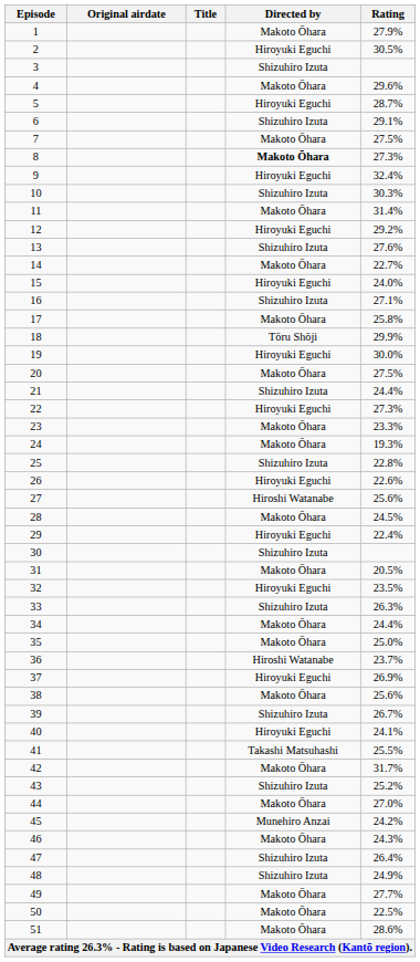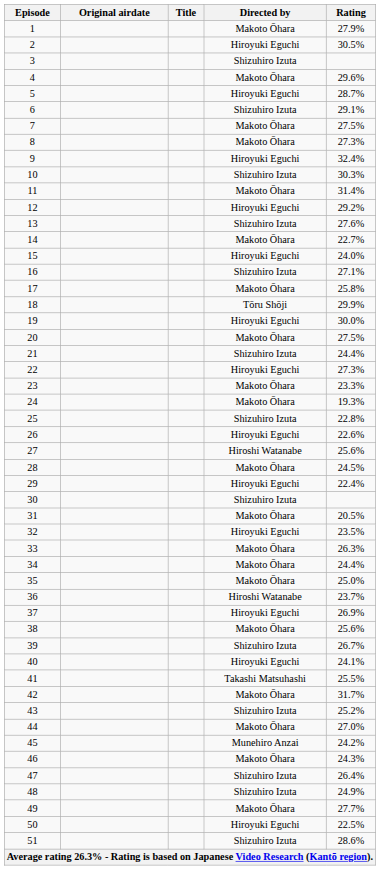 <table class="wikitable" style="text-align: center;">
 <tr>
 <th>Episode</th>
 <th>Original airdate</th>
 <th>Title</th>
 <th>Directed by</th>
 <th>Rating</th>
 </tr>
 <tr>
 <td>1</td>
 <td></td>
 <td></td>
 <td>Makoto Ōhara</td>
 <td>27.9%</td>
 </tr>
 <tr>
 <td>2</td>
 <td></td>
 <td></td>
 <td>Hiroyuki Eguchi</td>
 <td>30.5%</td>
 </tr>
 <tr>
 <td>3</td>
 <td></td>
 <td></td>
 <td>Shizuhiro Izuta</td>
 <td></td>
 </tr>
 <tr>
 <td>4</td>
 <td></td>
 <td></td>
 <td>Makoto Ōhara</td>
 <td>29.6%</td>
 </tr>
 <tr>
 <td>5</td>
 <td></td>
 <td></td>
 <td>Hiroyuki Eguchi</td>
 <td>28.7%</td>
 </tr>
 <tr>
 <td>6</td>
 <td></td>
 <td></td>
 <td>Shizuhiro Izuta</td>
 <td>29.1%</td>
 </tr>
 <tr>
 <td>7</td>
 <td></td>
 <td></td>
 <td>Makoto Ōhara</td>
 <td>27.5%</td>
 </tr>
 <tr>
 <td>8</td>
 <td></td>
 <td></td>
-<td><strong>Makoto Ōhara</strong></td>
+<td>Makoto Ōhara</td>
 <td>27.3%</td>
 </tr>
 <tr>
 <td>9</td>
 <td></td>
 <td></td>
 <td>Hiroyuki Eguchi</td>
 <td>32.4%</td>
 </tr>
 <tr>
 <td>10</td>
 <td></td>
 <td></td>
 <td>Shizuhiro Izuta</td>
 <td>30.3%</td>
 </tr>
 <tr>
 <td>11</td>
 <td></td>
 <td></td>
 <td>Makoto Ōhara</td>
 <td>31.4%</td>
 </tr>
 <tr>
 <td>12</td>
 <td></td>
 <td></td>
 <td>Hiroyuki Eguchi</td>
 <td>29.2%</td>
 </tr>
 <tr>
 <td>13</td>
 <td></td>
 <td></td>
 <td>Shizuhiro Izuta</td>
 <td>27.6%</td>
 </tr>
 <tr>
 <td>14</td>
 <td></td>
 <td></td>
 <td>Makoto Ōhara</td>
 <td>22.7%</td>
 </tr>
 <tr>
 <td>15</td>
 <td></td>
 <td></td>
 <td>Hiroyuki Eguchi</td>
 <td>24.0%</td>
 </tr>
 <tr>
 <td>16</td>
 <td></td>
 <td></td>
 <td>Shizuhiro Izuta</td>
 <td>27.1%</td>
 </tr>
 <tr>
 <td>17</td>
 <td></td>
 <td></td>
 <td>Makoto Ōhara</td>
 <td>25.8%</td>
 </tr>
 <tr>
 <td>18</td>
 <td></td>
 <td></td>
 <td>Tōru Shōji</td>
 <td>29.9%</td>
 </tr>
 <tr>
 <td>19</td>
 <td></td>
 <td></td>
 <td>Hiroyuki Eguchi</td>
 <td>30.0%</td>
 </tr>
 <tr>
 <td>20</td>
 <td></td>
 <td></td>
 <td>Makoto Ōhara</td>
 <td>27.5%</td>
 </tr>
 <tr>
 <td>21</td>
 <td></td>
 <td></td>
 <td>Shizuhiro Izuta</td>
 <td>24.4%</td>
 </tr>
 <tr>
 <td>22</td>
 <td></td>
 <td></td>
 <td>Hiroyuki Eguchi</td>
 <td>27.3%</td>
 </tr>
 <tr>
 <td>23</td>
 <td></td>
 <td></td>
 <td>Makoto Ōhara</td>
 <td>23.3%</td>
 </tr>
 <tr>
 <td>24</td>
 <td></td>
 <td></td>
 <td>Makoto Ōhara</td>
 <td>19.3%</td>
 </tr>
 <tr>
 <td>25</td>
 <td></td>
 <td></td>
 <td>Shizuhiro Izuta</td>
 <td>22.8%</td>
 </tr>
 <tr>
 <td>26</td>
 <td></td>
 <td></td>
 <td>Hiroyuki Eguchi</td>
 <td>22.6%</td>
 </tr>
 <tr>
 <td>27</td>
 <td></td>
 <td></td>
 <td>Hiroshi Watanabe</td>
 <td>25.6%</td>
 </tr>
 <tr>
 <td>28</td>
 <td></td>
 <td></td>
 <td>Makoto Ōhara</td>
 <td>24.5%</td>
 </tr>
 <tr>
 <td>29</td>
 <td></td>
 <td></td>
 <td>Hiroyuki Eguchi</td>
 <td>22.4%</td>
 </tr>
 <tr>
 <td>30</td>
 <td></td>
 <td></td>
 <td>Shizuhiro Izuta</td>
 <td></td>
 </tr>
 <tr>
 <td>31</td>
 <td></td>
 <td></td>
 <td>Makoto Ōhara</td>
 <td>20.5%</td>
 </tr>
 <tr>
 <td>32</td>
 <td></td>
 <td></td>
 <td>Hiroyuki Eguchi</td>
 <td>23.5%</td>
 </tr>
 <tr>
 <td>33</td>
 <td></td>
 <td></td>
-<td>Shizuhiro Izuta</td>
+<td>Makoto Ōhara</td>
 <td>26.3%</td>
 </tr>
 <tr>
 <td>34</td>
 <td></td>
 <td></td>
 <td>Makoto Ōhara</td>
 <td>24.4%</td>
 </tr>
 <tr>
 <td>35</td>
 <td></td>
 <td></td>
 <td>Makoto Ōhara</td>
 <td>25.0%</td>
 </tr>
 <tr>
 <td>36</td>
 <td></td>
 <td></td>
 <td>Hiroshi Watanabe</td>
 <td>23.7%</td>
 </tr>
 <tr>
 <td>37</td>
 <td></td>
 <td></td>
 <td>Hiroyuki Eguchi</td>
 <td>26.9%</td>
 </tr>
 <tr>
 <td>38</td>
 <td></td>
 <td></td>
 <td>Makoto Ōhara</td>
 <td>25.6%</td>
 </tr>
 <tr>
 <td>39</td>
 <td></td>
 <td></td>
 <td>Shizuhiro Izuta</td>
 <td>26.7%</td>
 </tr>
 <tr>
 <td>40</td>
 <td></td>
 <td></td>
 <td>Hiroyuki Eguchi</td>
 <td>24.1%</td>
 </tr>
 <tr>
 <td>41</td>
 <td></td>
 <td></td>
 <td>Takashi Matsuhashi</td>
 <td>25.5%</td>
 </tr>
 <tr>
 <td>42</td>
 <td></td>
 <td></td>
 <td>Makoto Ōhara</td>
 <td>31.7%</td>
 </tr>
 <tr>
 <td>43</td>
 <td></td>
 <td></td>
 <td>Shizuhiro Izuta</td>
 <td>25.2%</td>
 </tr>
 <tr>
 <td>44</td>
 <td></td>
 <td></td>
 <td>Makoto Ōhara</td>
 <td>27.0%</td>
 </tr>
 <tr>
 <td>45</td>
 <td></td>
 <td></td>
 <td>Munehiro Anzai</td>
 <td>24.2%</td>
 </tr>
 <tr>
 <td>46</td>
 <td></td>
 <td></td>
 <td>Makoto Ōhara</td>
 <td>24.3%</td>
 </tr>
 <tr>
 <td>47</td>
 <td></td>
 <td></td>
 <td>Shizuhiro Izuta</td>
 <td>26.4%</td>
 </tr>
 <tr>
 <td>48</td>
 <td></td>
 <td></td>
 <td>Shizuhiro Izuta</td>
 <td>24.9%</td>
 </tr>
 <tr>
 <td>49</td>
 <td></td>
 <td></td>
 <td>Makoto Ōhara</td>
 <td>27.7%</td>
 </tr>
 <tr>
 <td>50</td>
 <td></td>
 <td></td>
-<td>Makoto Ōhara</td>
+<td>Hiroyuki Eguchi</td>
 <td>22.5%</td>
 </tr>
 <tr>
 <td>51</td>
 <td></td>
 <td></td>
-<td>Makoto Ōhara</td>
+<td>Shizuhiro Izuta</td>
 <td>28.6%</td>
 </tr>
 <tr>
 <th colspan="5">Average rating 26.3% - Rating is based on Japanese <a href='#'>Video Research</a> (<a href='#'>Kantō region</a>).</th>
 </tr>
 </table>
